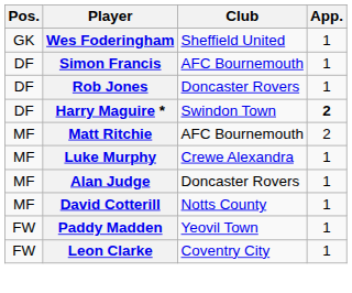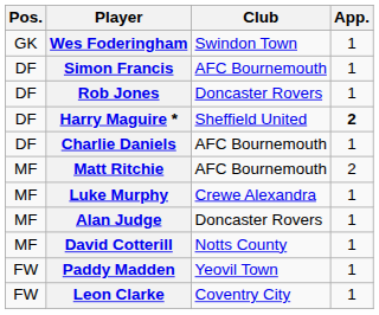 <table class="wikitable plainrowheaders" style="text-align: left">
 <tr>
 <th scope=col>Pos.</th>
 <th scope=col>Player</th>
 <th scope=col>Club</th>
 <th scope=col>App.</th>
 </tr>
 <tr>
 <td style=text-align:center>GK</td>
 <th scope=row><a href='#'>Wes Foderingham</a></th>
-<td><a href='#'>Sheffield United</a></td>
+<td><a href='#'>Swindon Town</a></td>
 <td style=text-align:center>1</td>
 </tr>
 <tr>
 <td style=text-align:center>DF</td>
 <th scope=row><a href='#'>Simon Francis</a></th>
 <td><a href='#'>AFC Bournemouth</a></td>
 <td style=text-align:center>1</td>
 </tr>
 <tr>
 <td style=text-align:center>DF</td>
 <th scope=row><a href='#'>Rob Jones</a></th>
 <td><a href='#'>Doncaster Rovers</a></td>
 <td style=text-align:center>1</td>
 </tr>
 <tr>
 <td style=text-align:center>DF</td>
 <th scope=row><a href='#'>Harry Maguire</a> *</th>
-<td><a href='#'>Swindon Town</a></td>
+<td><a href='#'>Sheffield United</a></td>
 <td style=text-align:center><strong>2</strong></td>
+</tr>
+<tr>
+<td style=text-align:center>DF</td>
+<th scope=row><a href='#'>Charlie Daniels</a></th>
+<td>AFC Bournemouth</td>
+<td style=text-align:center>1</td>
 </tr>
 <tr>
 <td style=text-align:center>MF</td>
 <th scope=row><a href='#'>Matt Ritchie</a></th>
 <td>AFC Bournemouth</td>
 <td style=text-align:center>2</td>
 </tr>
 <tr>
 <td style=text-align:center>MF</td>
 <th scope=row><a href='#'>Luke Murphy</a></th>
 <td><a href='#'>Crewe Alexandra</a></td>
 <td style=text-align:center>1</td>
 </tr>
 <tr>
 <td style=text-align:center>MF</td>
 <th scope=row><a href='#'>Alan Judge</a></th>
 <td>Doncaster Rovers</td>
 <td style=text-align:center>1</td>
 </tr>
 <tr>
 <td style=text-align:center>MF</td>
 <th scope=row><a href='#'>David Cotterill</a></th>
 <td><a href='#'>Notts County</a></td>
 <td style=text-align:center>1</td>
 </tr>
 <tr>
 <td style=text-align:center>FW</td>
 <th scope=row><a href='#'>Paddy Madden</a></th>
 <td><a href='#'>Yeovil Town</a></td>
 <td style=text-align:center>1</td>
 </tr>
 <tr>
 <td style=text-align:center>FW</td>
 <th scope=row><a href='#'>Leon Clarke</a></th>
 <td><a href='#'>Coventry City</a></td>
 <td style=text-align:center>1</td>
 </tr>
 </table>
